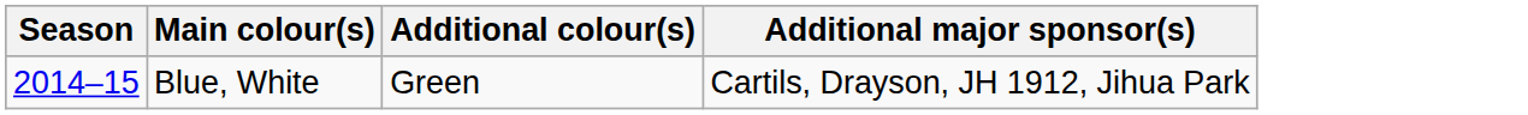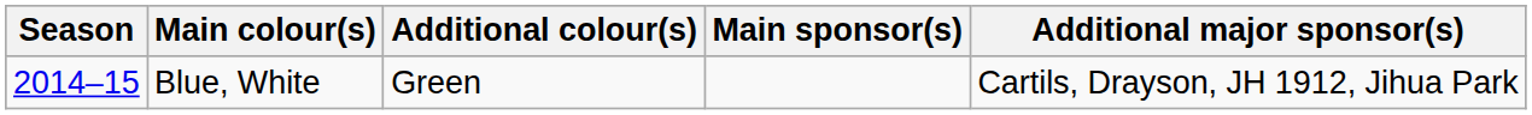 <table class="wikitable">
 <tr>
 <th>Season</th>
 <th>Main colour(s)</th>
 <th>Additional colour(s)</th>
+<th>Main sponsor(s)</th>
 <th>Additional major sponsor(s)</th>
 </tr>
 <tr>
 <td><a href='#'>2014–15</a></td>
 <td>Blue, White</td>
 <td>Green</td>
+<td></td>
 <td>Cartils, Drayson, JH 1912, Jihua Park</td>
 </tr>
 </table>
